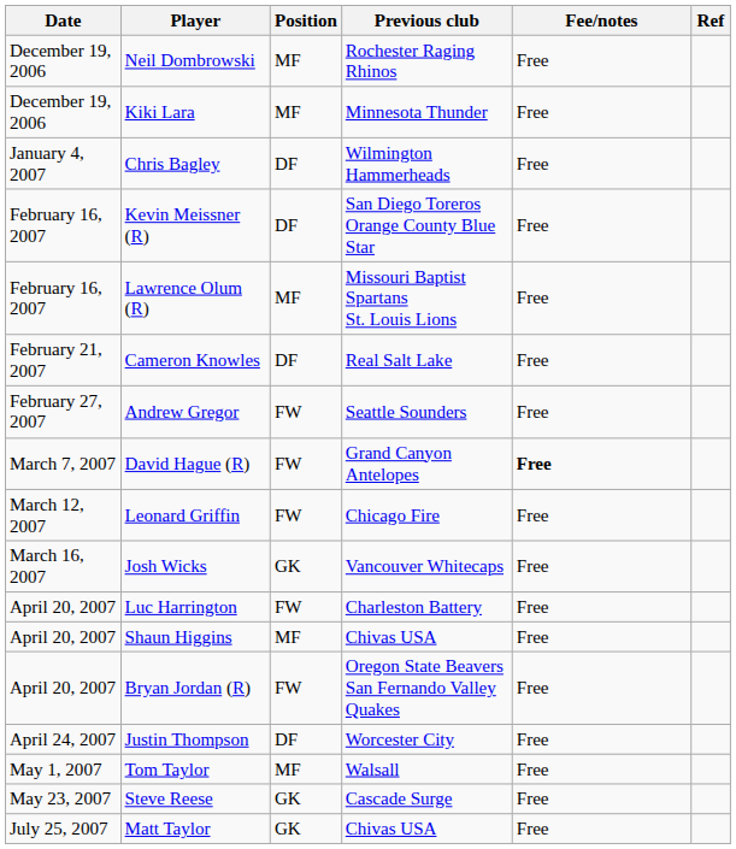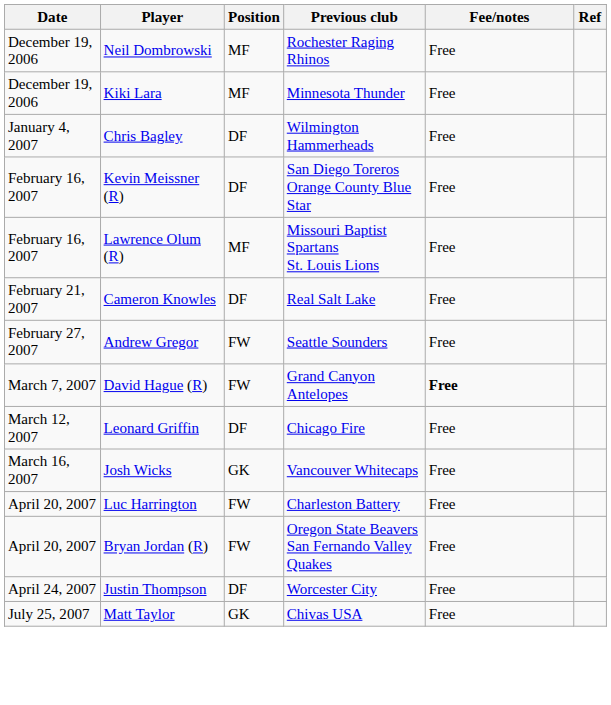 <table class="wikitable" style="font-size:95%;">
 <tr>
 <th width=125px>Date</th>
 <th width=170px>Player</th>
 <th width=50px>Position</th>
 <th width=200px>Previous club</th>
 <th width=250px>Fee/notes</th>
 <th width=30px>Ref</th>
 </tr>
 <tr>
 <td>December 19, 2006</td>
 <td> <a href='#'>Neil Dombrowski</a></td>
 <td>MF</td>
 <td> <a href='#'>Rochester Raging Rhinos</a></td>
 <td>Free</td>
 <td></td>
 </tr>
 <tr>
 <td>December 19, 2006</td>
 <td> <a href='#'>Kiki Lara</a></td>
 <td>MF</td>
 <td> <a href='#'>Minnesota Thunder</a></td>
 <td>Free</td>
 <td></td>
 </tr>
 <tr>
 <td>January 4, 2007</td>
 <td> <a href='#'>Chris Bagley</a></td>
 <td>DF</td>
 <td> <a href='#'>Wilmington Hammerheads</a></td>
 <td>Free</td>
 <td></td>
 </tr>
 <tr>
 <td>February 16, 2007</td>
 <td> <a href='#'>Kevin Meissner</a> (<a href='#'>R</a>)</td>
 <td>DF</td>
 <td> <a href='#'>San Diego Toreros</a><br> <a href='#'>Orange County Blue Star</a></td>
 <td>Free</td>
 <td></td>
 </tr>
 <tr>
 <td>February 16, 2007</td>
 <td> <a href='#'>Lawrence Olum</a> (<a href='#'>R</a>)</td>
 <td>MF</td>
 <td> <a href='#'>Missouri Baptist Spartans</a><br> <a href='#'>St. Louis Lions</a></td>
 <td>Free</td>
 <td></td>
 </tr>
 <tr>
 <td>February 21, 2007</td>
 <td> <a href='#'>Cameron Knowles</a></td>
 <td>DF</td>
 <td> <a href='#'>Real Salt Lake</a></td>
 <td>Free</td>
 <td></td>
 </tr>
 <tr>
 <td>February 27, 2007</td>
 <td> <a href='#'>Andrew Gregor</a></td>
 <td>FW</td>
 <td> <a href='#'>Seattle Sounders</a></td>
 <td>Free</td>
 <td></td>
 </tr>
 <tr>
 <td>March 7, 2007</td>
 <td> <a href='#'>David Hague</a> (<a href='#'>R</a>)</td>
 <td>FW</td>
 <td> <a href='#'>Grand Canyon Antelopes</a></td>
 <td><strong>Free</strong></td>
 <td></td>
 </tr>
 <tr>
 <td>March 12, 2007</td>
 <td> <a href='#'>Leonard Griffin</a></td>
-<td>FW</td>
+<td>DF</td>
 <td> <a href='#'>Chicago Fire</a></td>
 <td>Free</td>
 <td></td>
 </tr>
 <tr>
 <td>March 16, 2007</td>
 <td> <a href='#'>Josh Wicks</a></td>
 <td>GK</td>
 <td> <a href='#'>Vancouver Whitecaps</a></td>
 <td>Free</td>
 <td></td>
 </tr>
 <tr>
 <td>April 20, 2007</td>
 <td> <a href='#'>Luc Harrington</a></td>
 <td>FW</td>
 <td> <a href='#'>Charleston Battery</a></td>
 <td>Free</td>
 <td></td>
 </tr>
 <tr>
 <td>April 20, 2007</td>
-<td> <a href='#'>Shaun Higgins</a></td>
-<td>MF</td>
-<td> <a href='#'>Chivas USA</a></td>
-<td>Free</td>
-<td></td>
-</tr>
-<tr>
-<td>April 20, 2007</td>
 <td> <a href='#'>Bryan Jordan</a> (<a href='#'>R</a>)</td>
 <td>FW</td>
 <td> <a href='#'>Oregon State Beavers</a><br> <a href='#'>San Fernando Valley Quakes</a></td>
 <td>Free</td>
 <td></td>
 </tr>
 <tr>
 <td>April 24, 2007</td>
 <td> <a href='#'>Justin Thompson</a></td>
 <td>DF</td>
 <td> <a href='#'>Worcester City</a></td>
 <td>Free</td>
 <td></td>
 </tr>
 <tr>
-<td>May 1, 2007</td>
-<td> <a href='#'>Tom Taylor</a></td>
-<td>MF</td>
-<td> <a href='#'>Walsall</a></td>
-<td>Free</td>
-<td></td>
-</tr>
-<tr>
-<td>May 23, 2007</td>
-<td> <a href='#'>Steve Reese</a></td>
-<td>GK</td>
-<td> <a href='#'>Cascade Surge</a></td>
-<td>Free</td>
-<td></td>
-</tr>
-<tr>
 <td>July 25, 2007</td>
 <td> <a href='#'>Matt Taylor</a></td>
 <td>GK</td>
 <td> <a href='#'>Chivas USA</a></td>
 <td>Free</td>
 <td></td>
 </tr>
 </table>
